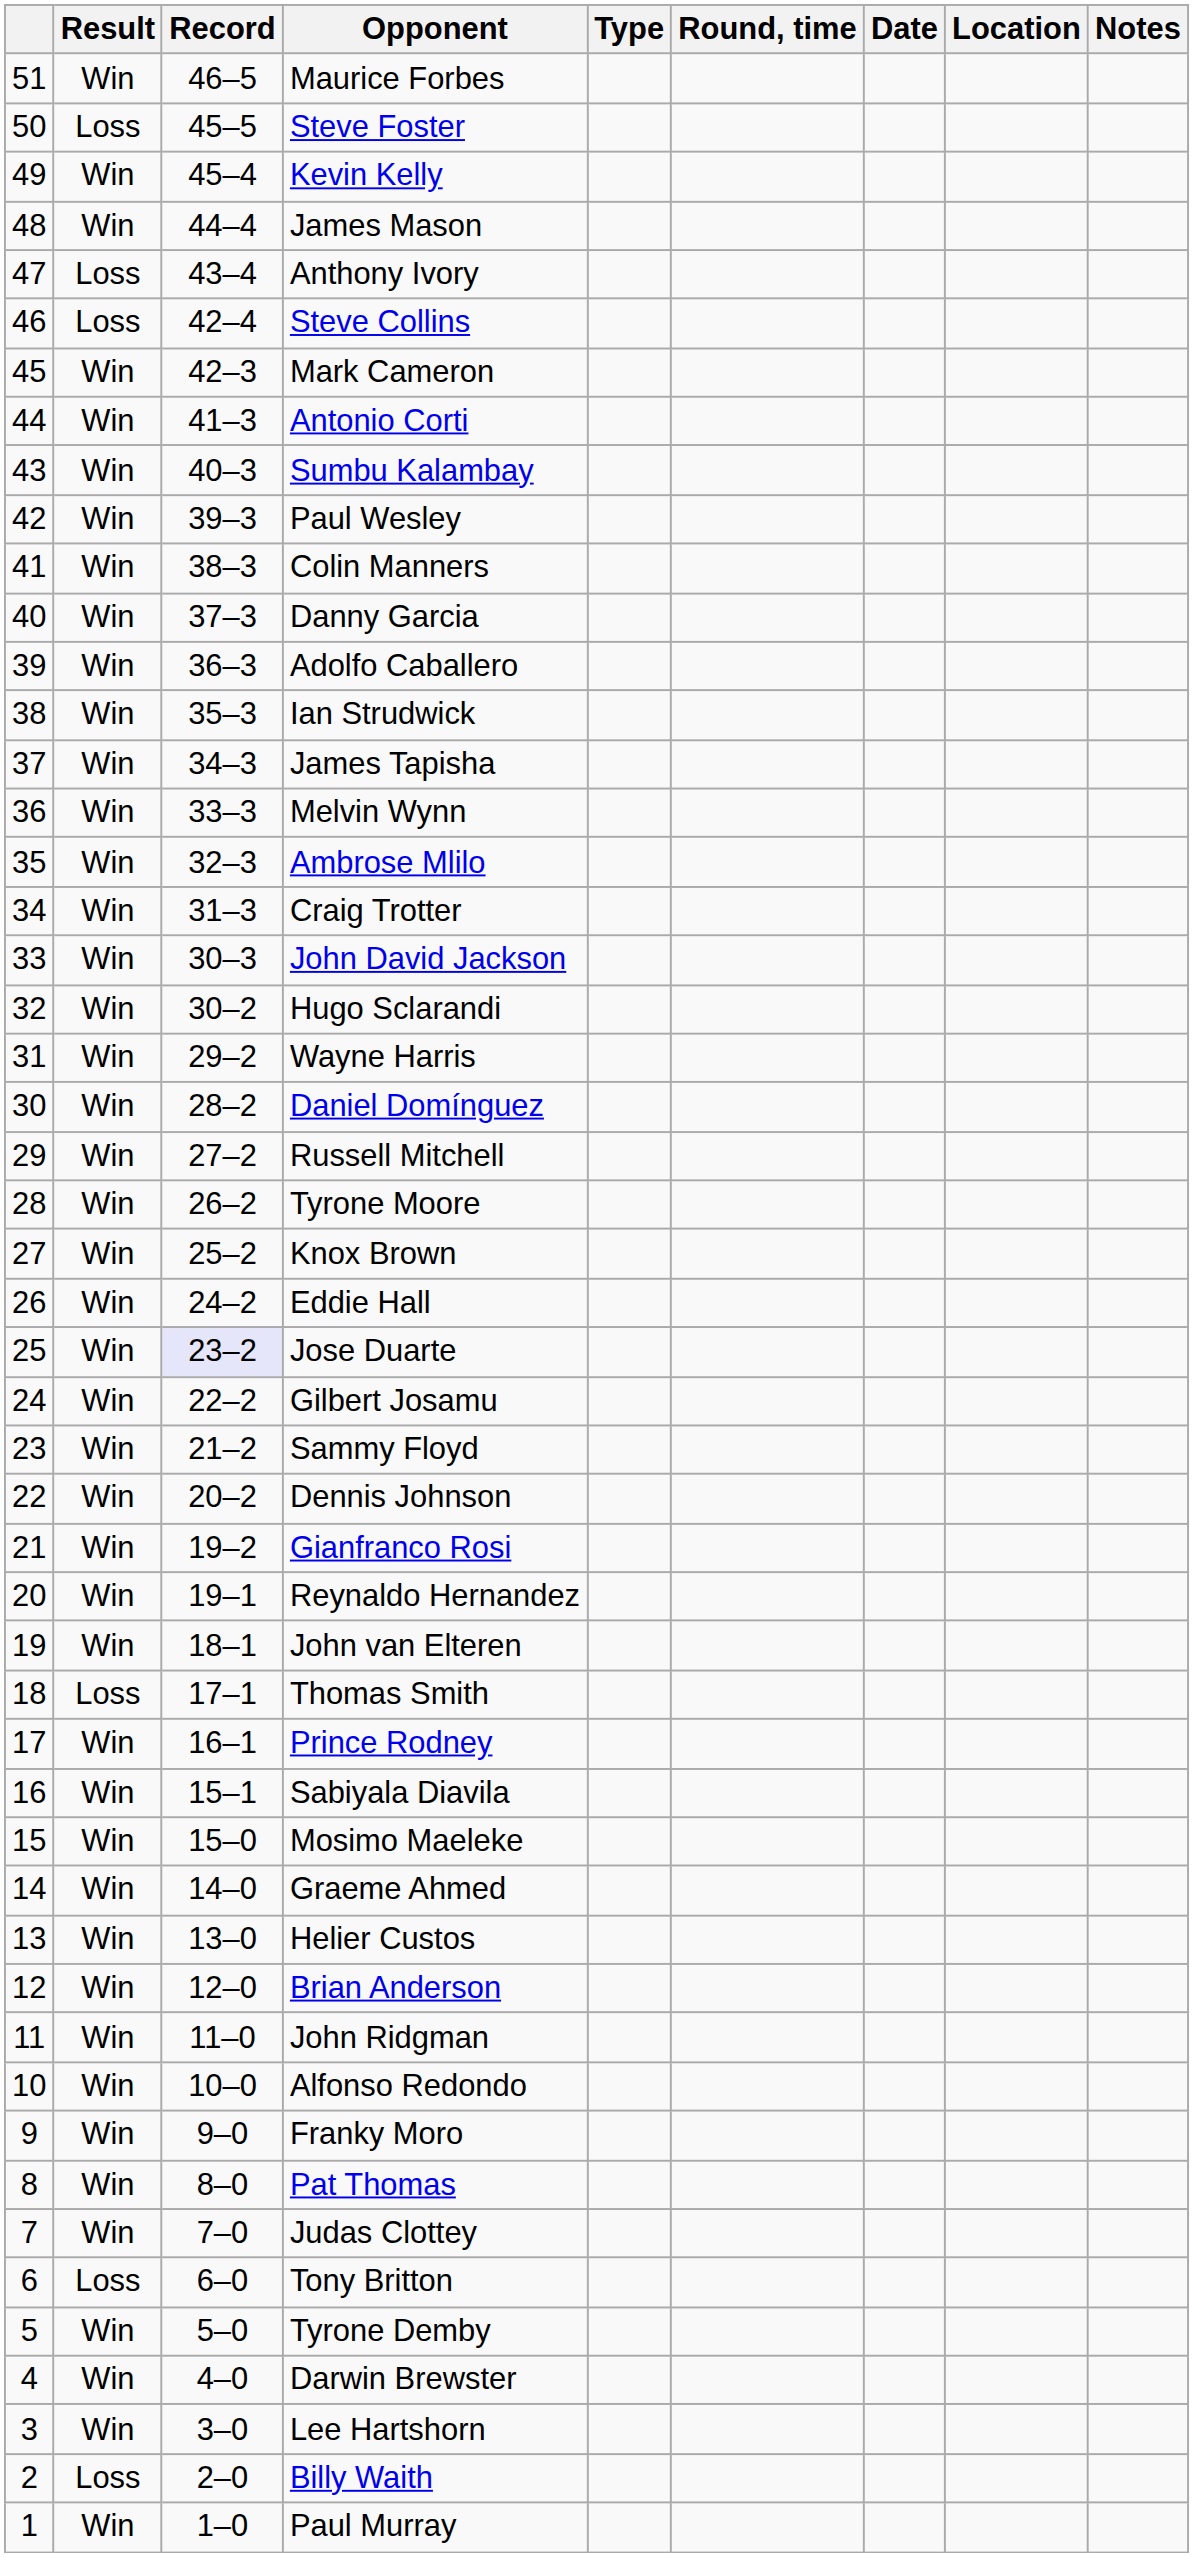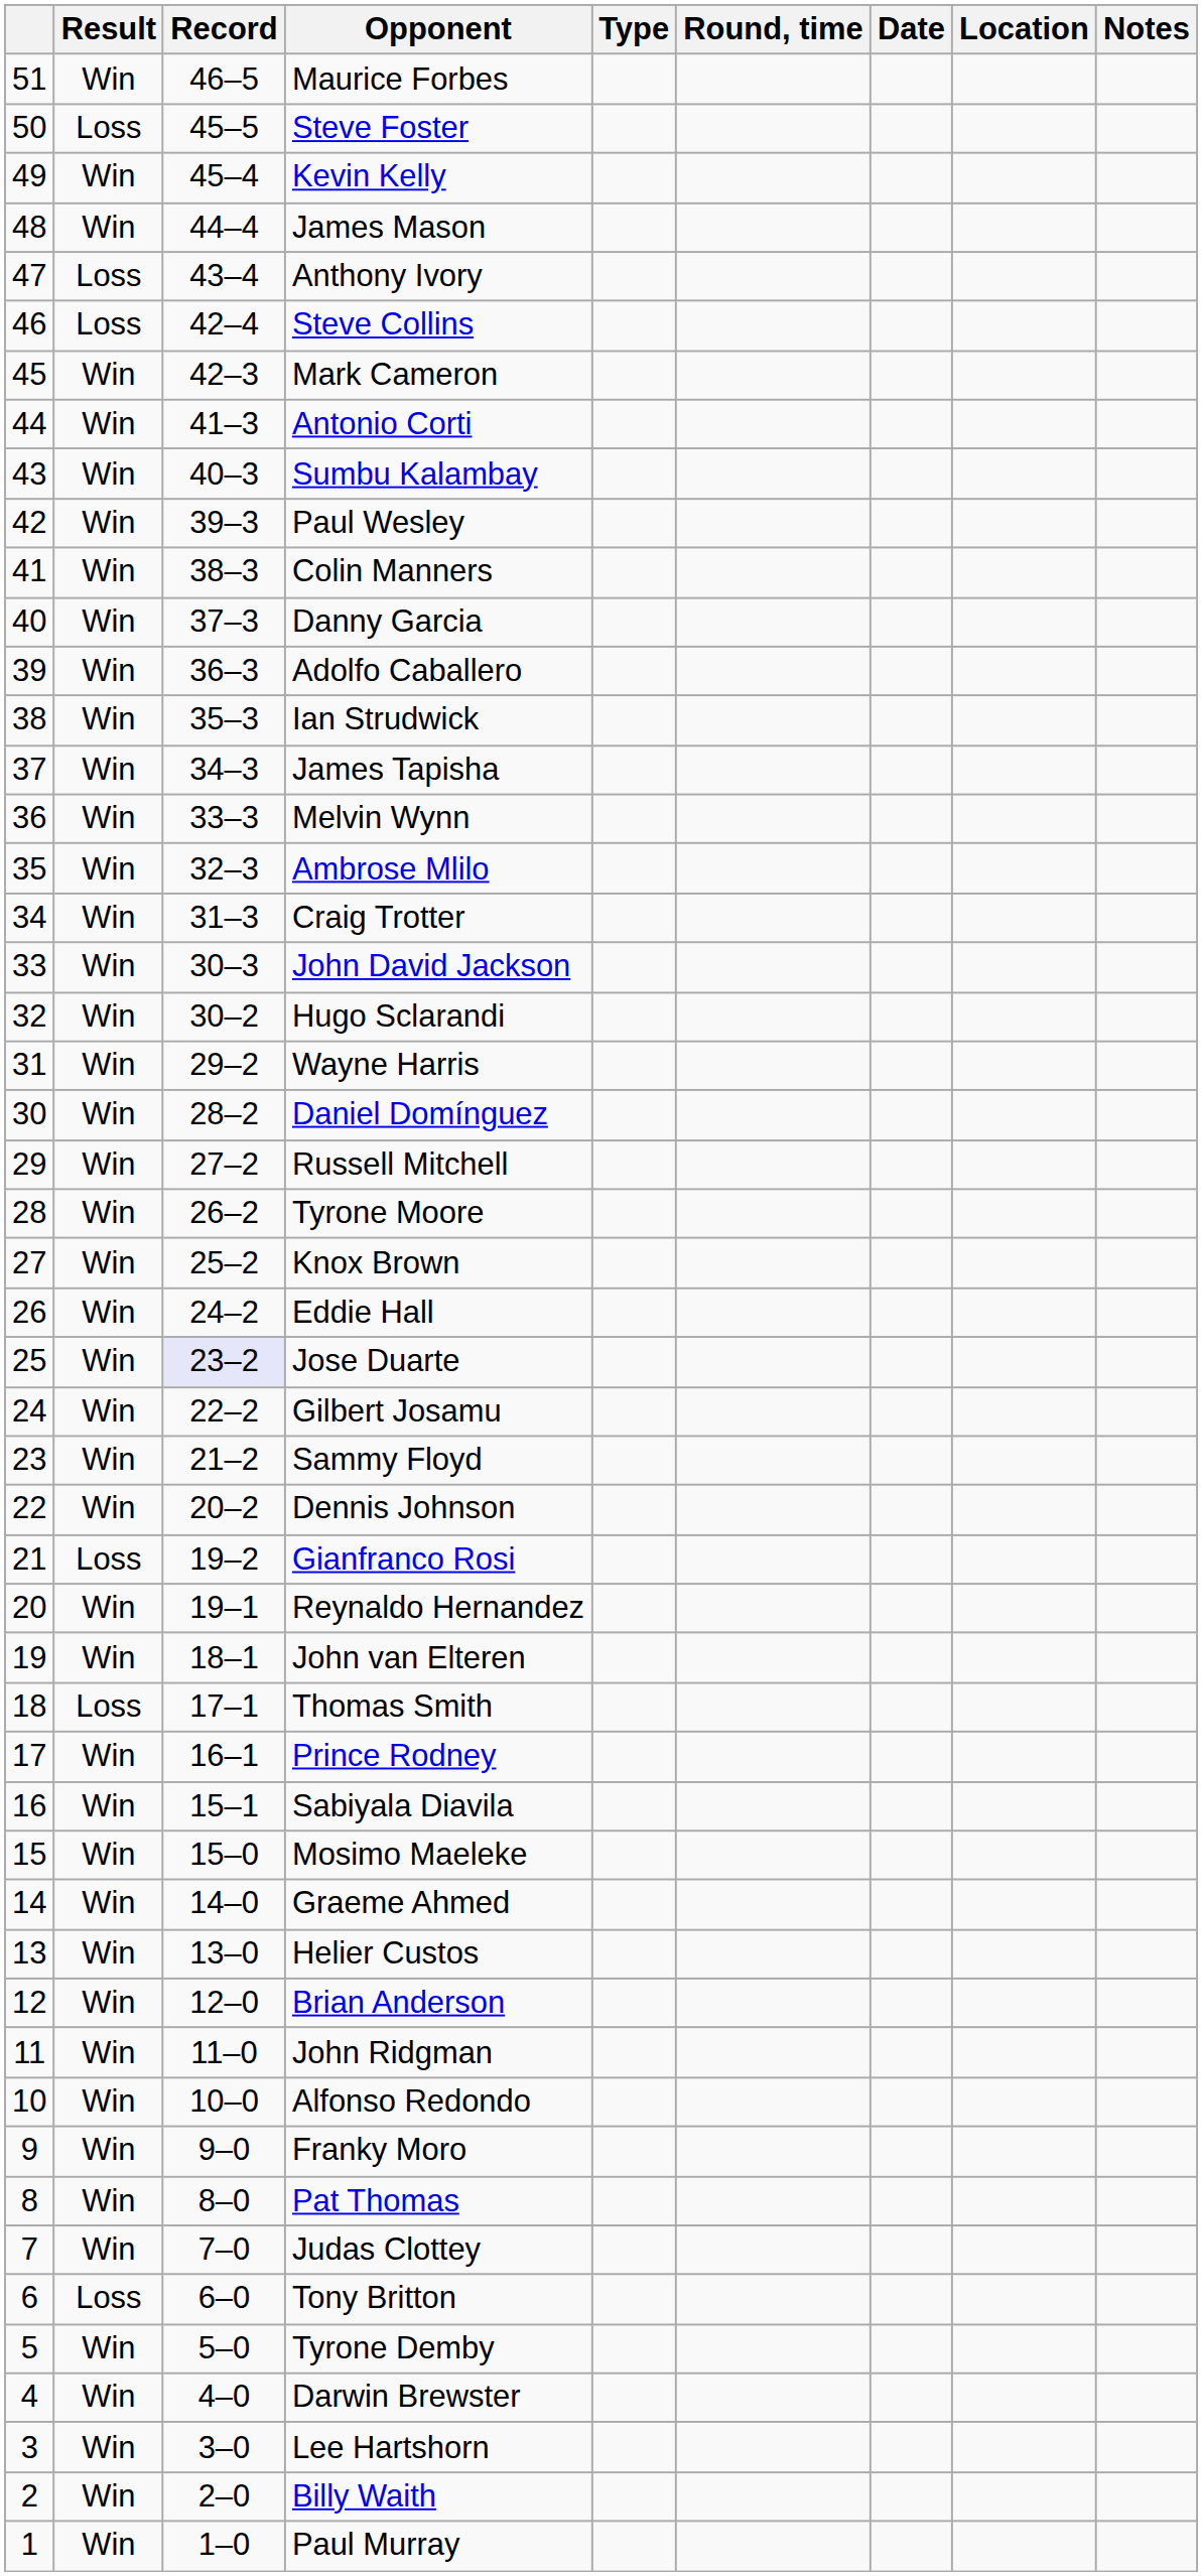 <table class="wikitable" style="text-align:center">
 <tr>
 <th></th>
 <th>Result</th>
 <th>Record</th>
 <th>Opponent</th>
 <th>Type</th>
 <th>Round, time</th>
 <th>Date</th>
 <th>Location</th>
 <th>Notes</th>
 </tr>
 <tr>
 <td>51</td>
 <td>Win</td>
 <td>46–5</td>
 <td align=left>Maurice Forbes</td>
 <td></td>
 <td></td>
 <td></td>
 <td align=left></td>
 <td align=left></td>
 </tr>
 <tr>
 <td>50</td>
 <td>Loss</td>
 <td>45–5</td>
 <td align=left><a href='#'>Steve Foster</a></td>
 <td></td>
 <td></td>
 <td></td>
 <td align=left></td>
 <td align=left></td>
 </tr>
 <tr>
 <td>49</td>
 <td>Win</td>
 <td>45–4</td>
 <td align=left><a href='#'>Kevin Kelly</a></td>
 <td></td>
 <td></td>
 <td></td>
 <td align=left></td>
 <td align=left></td>
 </tr>
 <tr>
 <td>48</td>
 <td>Win</td>
 <td>44–4</td>
 <td align=left>James Mason</td>
 <td></td>
 <td></td>
 <td></td>
 <td align=left></td>
 <td align=left></td>
 </tr>
 <tr>
 <td>47</td>
 <td>Loss</td>
 <td>43–4</td>
 <td align=left>Anthony Ivory</td>
 <td></td>
 <td></td>
 <td></td>
 <td align=left></td>
 <td align=left></td>
 </tr>
 <tr>
 <td>46</td>
 <td>Loss</td>
 <td>42–4</td>
 <td align=left><a href='#'>Steve Collins</a></td>
 <td></td>
 <td></td>
 <td></td>
 <td align=left></td>
 <td align=left></td>
 </tr>
 <tr>
 <td>45</td>
 <td>Win</td>
 <td>42–3</td>
 <td align=left>Mark Cameron</td>
 <td></td>
 <td></td>
 <td></td>
 <td align=left></td>
 <td align=left></td>
 </tr>
 <tr>
 <td>44</td>
 <td>Win</td>
 <td>41–3</td>
 <td align=left><a href='#'>Antonio Corti</a></td>
 <td></td>
 <td></td>
 <td></td>
 <td align=left></td>
 <td align=left></td>
 </tr>
 <tr>
 <td>43</td>
 <td>Win</td>
 <td>40–3</td>
 <td align=left><a href='#'>Sumbu Kalambay</a></td>
 <td></td>
 <td></td>
 <td></td>
 <td align=left></td>
 <td align=left></td>
 </tr>
 <tr>
 <td>42</td>
 <td>Win</td>
 <td>39–3</td>
 <td align=left>Paul Wesley</td>
 <td></td>
 <td></td>
 <td></td>
 <td align=left></td>
 <td align=left></td>
 </tr>
 <tr>
 <td>41</td>
 <td>Win</td>
 <td>38–3</td>
 <td align=left>Colin Manners</td>
 <td></td>
 <td></td>
 <td></td>
 <td align=left></td>
 <td align=left></td>
 </tr>
 <tr>
 <td>40</td>
 <td>Win</td>
 <td>37–3</td>
 <td align=left>Danny Garcia</td>
 <td></td>
 <td></td>
 <td></td>
 <td align=left></td>
 <td align=left></td>
 </tr>
 <tr>
 <td>39</td>
 <td>Win</td>
 <td>36–3</td>
 <td align=left>Adolfo Caballero</td>
 <td></td>
 <td></td>
 <td></td>
 <td align=left></td>
 <td align=left></td>
 </tr>
 <tr>
 <td>38</td>
 <td>Win</td>
 <td>35–3</td>
 <td align=left>Ian Strudwick</td>
 <td></td>
 <td></td>
 <td></td>
 <td align=left></td>
 <td align=left></td>
 </tr>
 <tr>
 <td>37</td>
 <td>Win</td>
 <td>34–3</td>
 <td align=left>James Tapisha</td>
 <td></td>
 <td></td>
 <td></td>
 <td align=left></td>
 <td align=left></td>
 </tr>
 <tr>
 <td>36</td>
 <td>Win</td>
 <td>33–3</td>
 <td align=left>Melvin Wynn</td>
 <td></td>
 <td></td>
 <td></td>
 <td align=left></td>
 <td align=left></td>
 </tr>
 <tr>
 <td>35</td>
 <td>Win</td>
 <td>32–3</td>
 <td align=left><a href='#'>Ambrose Mlilo</a></td>
 <td></td>
 <td></td>
 <td></td>
 <td align=left></td>
 <td align=left></td>
 </tr>
 <tr>
 <td>34</td>
 <td>Win</td>
 <td>31–3</td>
 <td align=left>Craig Trotter</td>
 <td></td>
 <td></td>
 <td></td>
 <td align=left></td>
 <td align=left></td>
 </tr>
 <tr>
 <td>33</td>
 <td>Win</td>
 <td>30–3</td>
 <td align=left><a href='#'>John David Jackson</a></td>
 <td></td>
 <td></td>
 <td></td>
 <td align=left></td>
 <td align=left></td>
 </tr>
 <tr>
 <td>32</td>
 <td>Win</td>
 <td>30–2</td>
 <td align=left>Hugo Sclarandi</td>
 <td></td>
 <td></td>
 <td></td>
 <td align=left></td>
 <td align=left></td>
 </tr>
 <tr>
 <td>31</td>
 <td>Win</td>
 <td>29–2</td>
 <td align=left>Wayne Harris</td>
 <td></td>
 <td></td>
 <td></td>
 <td align=left></td>
 <td align=left></td>
 </tr>
 <tr>
 <td>30</td>
 <td>Win</td>
 <td>28–2</td>
 <td align=left><a href='#'>Daniel Domínguez</a></td>
 <td></td>
 <td></td>
 <td></td>
 <td align=left></td>
 <td align=left></td>
 </tr>
 <tr>
 <td>29</td>
 <td>Win</td>
 <td>27–2</td>
 <td align=left>Russell Mitchell</td>
 <td></td>
 <td></td>
 <td></td>
 <td align=left></td>
 <td align=left></td>
 </tr>
 <tr>
 <td>28</td>
 <td>Win</td>
 <td>26–2</td>
 <td align=left>Tyrone Moore</td>
 <td></td>
 <td></td>
 <td></td>
 <td align=left></td>
 <td align=left></td>
 </tr>
 <tr>
 <td>27</td>
 <td>Win</td>
 <td>25–2</td>
 <td align=left>Knox Brown</td>
 <td></td>
 <td></td>
 <td></td>
 <td align=left></td>
 <td align=left></td>
 </tr>
 <tr>
 <td>26</td>
 <td>Win</td>
 <td>24–2</td>
 <td align=left>Eddie Hall</td>
 <td></td>
 <td></td>
 <td></td>
 <td align=left></td>
 <td align=left></td>
 </tr>
 <tr>
 <td>25</td>
 <td>Win</td>
 <td style="background: lavender;">23–2</td>
 <td align=left>Jose Duarte</td>
 <td></td>
 <td></td>
 <td></td>
 <td align=left></td>
 <td align=left></td>
 </tr>
 <tr>
 <td>24</td>
 <td>Win</td>
 <td>22–2</td>
 <td align=left>Gilbert Josamu</td>
 <td></td>
 <td></td>
 <td></td>
 <td align=left></td>
 <td align=left></td>
 </tr>
 <tr>
 <td>23</td>
 <td>Win</td>
 <td>21–2</td>
 <td align=left>Sammy Floyd</td>
 <td></td>
 <td></td>
 <td></td>
 <td align=left></td>
 <td align=left></td>
 </tr>
 <tr>
 <td>22</td>
 <td>Win</td>
 <td>20–2</td>
 <td align=left>Dennis Johnson</td>
 <td></td>
 <td></td>
 <td></td>
 <td align=left></td>
 <td align=left></td>
 </tr>
 <tr>
 <td>21</td>
-<td>Win</td>
+<td>Loss</td>
 <td>19–2</td>
 <td align=left><a href='#'>Gianfranco Rosi</a></td>
 <td></td>
 <td></td>
 <td></td>
 <td align=left></td>
 <td align=left></td>
 </tr>
 <tr>
 <td>20</td>
 <td>Win</td>
 <td>19–1</td>
 <td align=left>Reynaldo Hernandez</td>
 <td></td>
 <td></td>
 <td></td>
 <td align=left></td>
 <td align=left></td>
 </tr>
 <tr>
 <td>19</td>
 <td>Win</td>
 <td>18–1</td>
 <td align=left>John van Elteren</td>
 <td></td>
 <td></td>
 <td></td>
 <td align=left></td>
 <td align=left></td>
 </tr>
 <tr>
 <td>18</td>
 <td>Loss</td>
 <td>17–1</td>
 <td align=left>Thomas Smith</td>
 <td></td>
 <td></td>
 <td></td>
 <td align=left></td>
 <td align=left></td>
 </tr>
 <tr>
 <td>17</td>
 <td>Win</td>
 <td>16–1</td>
 <td align=left><a href='#'>Prince Rodney</a></td>
 <td></td>
 <td></td>
 <td></td>
 <td align=left></td>
 <td align=left></td>
 </tr>
 <tr>
 <td>16</td>
 <td>Win</td>
 <td>15–1</td>
 <td align=left>Sabiyala Diavila</td>
 <td></td>
 <td></td>
 <td></td>
 <td align=left></td>
 <td align=left></td>
 </tr>
 <tr>
 <td>15</td>
 <td>Win</td>
 <td>15–0</td>
 <td align=left>Mosimo Maeleke</td>
 <td></td>
 <td></td>
 <td></td>
 <td align=left></td>
 <td align=left></td>
 </tr>
 <tr>
 <td>14</td>
 <td>Win</td>
 <td>14–0</td>
 <td align=left>Graeme Ahmed</td>
 <td></td>
 <td></td>
 <td></td>
 <td align=left></td>
 <td align=left></td>
 </tr>
 <tr>
 <td>13</td>
 <td>Win</td>
 <td>13–0</td>
 <td align=left>Helier Custos</td>
 <td></td>
 <td></td>
 <td></td>
 <td align=left></td>
 <td align=left></td>
 </tr>
 <tr>
 <td>12</td>
 <td>Win</td>
 <td>12–0</td>
 <td align=left><a href='#'>Brian Anderson</a></td>
 <td></td>
 <td></td>
 <td></td>
 <td align=left></td>
 <td align=left></td>
 </tr>
 <tr>
 <td>11</td>
 <td>Win</td>
 <td>11–0</td>
 <td align=left>John Ridgman</td>
 <td></td>
 <td></td>
 <td></td>
 <td align=left></td>
 <td align=left></td>
 </tr>
 <tr>
 <td>10</td>
 <td>Win</td>
 <td>10–0</td>
 <td align=left>Alfonso Redondo</td>
 <td></td>
 <td></td>
 <td></td>
 <td align=left></td>
 <td align=left></td>
 </tr>
 <tr>
 <td>9</td>
 <td>Win</td>
 <td>9–0</td>
 <td align=left>Franky Moro</td>
 <td></td>
 <td></td>
 <td></td>
 <td align=left></td>
 <td align=left></td>
 </tr>
 <tr>
 <td>8</td>
 <td>Win</td>
 <td>8–0</td>
 <td align=left><a href='#'>Pat Thomas</a></td>
 <td></td>
 <td></td>
 <td></td>
 <td align=left></td>
 <td align=left></td>
 </tr>
 <tr>
 <td>7</td>
 <td>Win</td>
 <td>7–0</td>
 <td align=left>Judas Clottey</td>
 <td></td>
 <td></td>
 <td></td>
 <td align=left></td>
 <td align=left></td>
 </tr>
 <tr>
 <td>6</td>
 <td>Loss</td>
 <td>6–0</td>
 <td align=left>Tony Britton</td>
 <td></td>
 <td></td>
 <td></td>
 <td align=left></td>
 <td align=left></td>
 </tr>
 <tr>
 <td>5</td>
 <td>Win</td>
 <td>5–0</td>
 <td align=left>Tyrone Demby</td>
 <td></td>
 <td></td>
 <td></td>
 <td align=left></td>
 <td align=left></td>
 </tr>
 <tr>
 <td>4</td>
 <td>Win</td>
 <td>4–0</td>
 <td align=left>Darwin Brewster</td>
 <td></td>
 <td></td>
 <td></td>
 <td align=left></td>
 <td align=left></td>
 </tr>
 <tr>
 <td>3</td>
 <td>Win</td>
 <td>3–0</td>
 <td align=left>Lee Hartshorn</td>
 <td></td>
 <td></td>
 <td></td>
 <td align=left></td>
 <td align=left></td>
 </tr>
 <tr>
 <td>2</td>
-<td>Loss</td>
+<td>Win</td>
 <td>2–0</td>
 <td align=left><a href='#'>Billy Waith</a></td>
 <td></td>
 <td></td>
 <td></td>
 <td align=left></td>
 <td align=left></td>
 </tr>
 <tr>
 <td>1</td>
 <td>Win</td>
 <td>1–0</td>
 <td align=left>Paul Murray</td>
 <td></td>
 <td></td>
 <td></td>
 <td align=left></td>
 <td align=left></td>
 </tr>
 </table>
